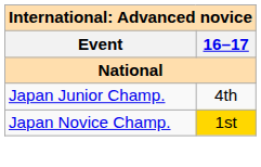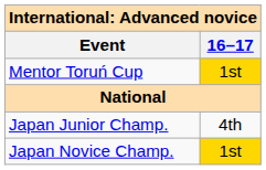 <table class="wikitable" style="text-align:center">
 <tr>
 <th style="background-color: #ffdead;" colspan="2" align="center">International: Advanced novice</th>
 </tr>
 <tr>
 <th>Event</th>
 <th><a href='#'>16–17</a></th>
+</tr>
+<tr>
+<td align="left"><a href='#'>Mentor Toruń Cup</a></td>
+<td bgcolor=gold>1st</td>
 </tr>
 <tr>
 <th style="background-color: #ffdead;" colspan="2" align="center">National</th>
 </tr>
 <tr>
 <td align="left"><a href='#'>Japan Junior Champ.</a></td>
 <td>4th</td>
 </tr>
 <tr>
 <td align="left"><a href='#'>Japan Novice Champ.</a></td>
 <td bgcolor=gold>1st</td>
 </tr>
 </table>
